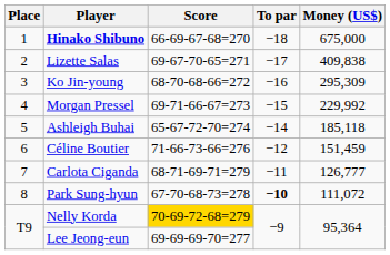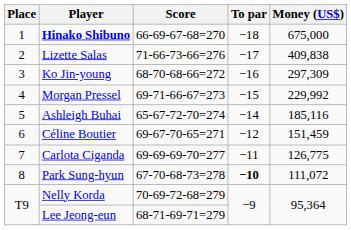 <table class="wikitable">
 <tr>
 <th>Place</th>
 <th>Player</th>
 <th>Score</th>
 <th>To par</th>
 <th>Money (<a href='#'>US$</a>)</th>
 </tr>
 <tr>
 <td align=center>1</td>
 <td> <strong><a href='#'>Hinako Shibuno</a></strong></td>
 <td>66-69-67-68=270</td>
 <td align=center>−18</td>
 <td align=center>675,000</td>
 </tr>
 <tr>
 <td align=center>2</td>
 <td> <a href='#'>Lizette Salas</a></td>
-<td>69-67-70-65=271</td>
+<td>71-66-73-66=276</td>
 <td align=center>−17</td>
 <td align=center>409,838</td>
 </tr>
 <tr>
 <td align=center>3</td>
 <td> <a href='#'>Ko Jin-young</a></td>
 <td>68-70-68-66=272</td>
 <td align=center>−16</td>
-<td align=center>295,309</td>
+<td align=center>297,309</td>
 </tr>
 <tr>
 <td align=center>4</td>
 <td> <a href='#'>Morgan Pressel</a></td>
 <td>69-71-66-67=273</td>
 <td align=center>−15</td>
 <td align=center>229,992</td>
 </tr>
 <tr>
 <td align=center>5</td>
 <td> <a href='#'>Ashleigh Buhai</a></td>
 <td>65-67-72-70=274</td>
 <td align=center>−14</td>
-<td align=center>185,118</td>
+<td align=center>185,116</td>
 </tr>
 <tr>
 <td align=center>6</td>
 <td> <a href='#'>Céline Boutier</a></td>
-<td>71-66-73-66=276</td>
+<td>69-67-70-65=271</td>
 <td align=center>−12</td>
 <td align=center>151,459</td>
 </tr>
 <tr>
 <td align=center>7</td>
 <td> <a href='#'>Carlota Ciganda</a></td>
-<td>68-71-69-71=279</td>
+<td>69-69-69-70=277</td>
 <td align=center>−11</td>
-<td align=center>126,777</td>
+<td align=center>126,775</td>
 </tr>
 <tr>
 <td align=center>8</td>
 <td> <a href='#'>Park Sung-hyun</a></td>
 <td>67-70-68-73=278</td>
 <td align=center><strong>−10</strong></td>
 <td align=center>111,072</td>
 </tr>
 <tr>
 <td align=center rowspan=2>T9</td>
 <td> <a href='#'>Nelly Korda</a></td>
-<td style="background: gold;">70-69-72-68=279</td>
+<td>70-69-72-68=279</td>
 <td align=center rowspan=2>−9</td>
 <td align=center rowspan=2>95,364</td>
 </tr>
 <tr>
 <td> <a href='#'>Lee Jeong-eun</a></td>
-<td>69-69-69-70=277</td>
+<td>68-71-69-71=279</td>
 </tr>
 </table>
